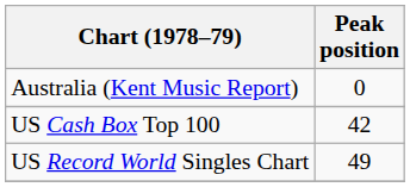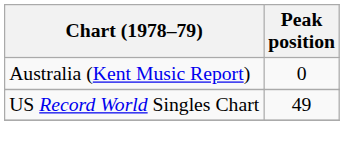 <table class="wikitable sortable">
 <tr>
 <th align="left">Chart (1978–79)</th>
 <th style="text-align:center;">Peak<br>position</th>
 </tr>
 <tr>
 <td>Australia (<a href='#'>Kent Music Report</a>)</td>
 <td style="text-align:center;">0</td>
 </tr>
 <tr>
 </tr>
 <tr>
 </tr>
 <tr>
 </tr>
 <tr>
 </tr>
 <tr>
 </tr>
 <tr>
 </tr>
 <tr>
 </tr>
 <tr>
-<td>US <em><a href='#'>Cash Box</a></em> Top 100</td>
-<td style="text-align:center;">42</td>
-</tr>
-<tr>
 <td>US <em><a href='#'>Record World</a></em> Singles Chart</td>
 <td style="text-align:center;">49</td>
 </tr>
 <tr>
 </tr>
 </table>
